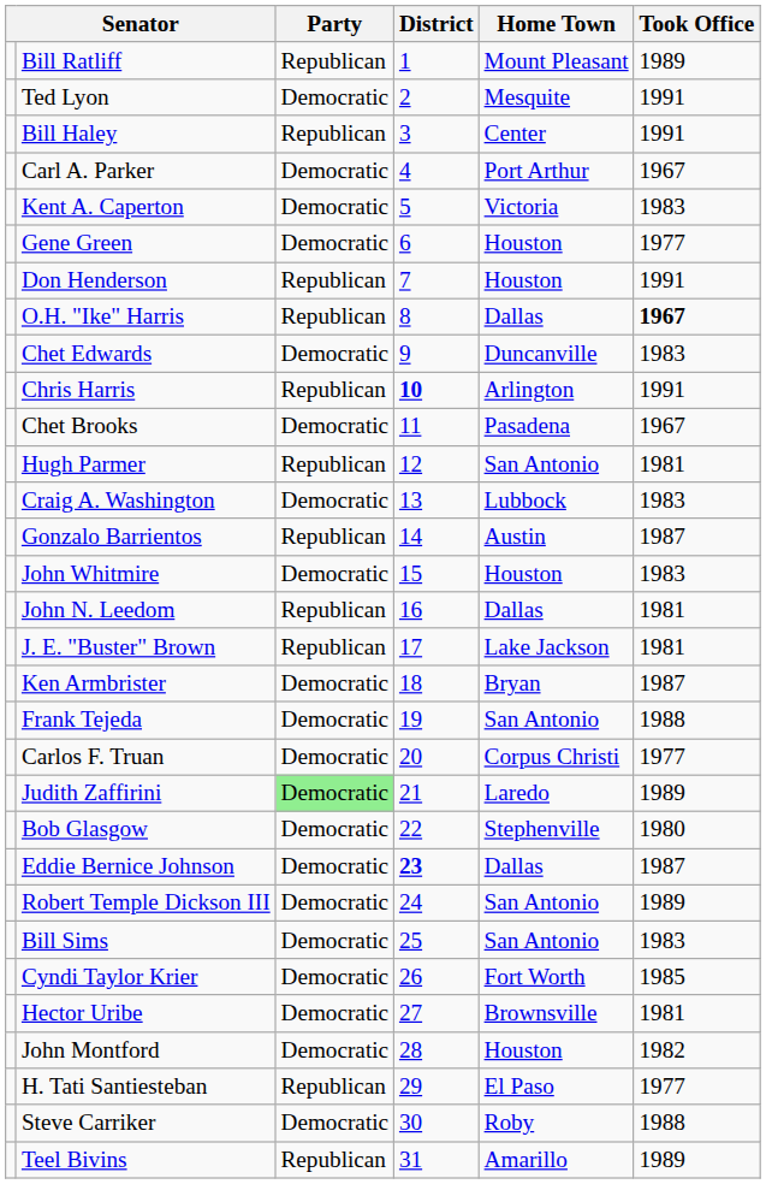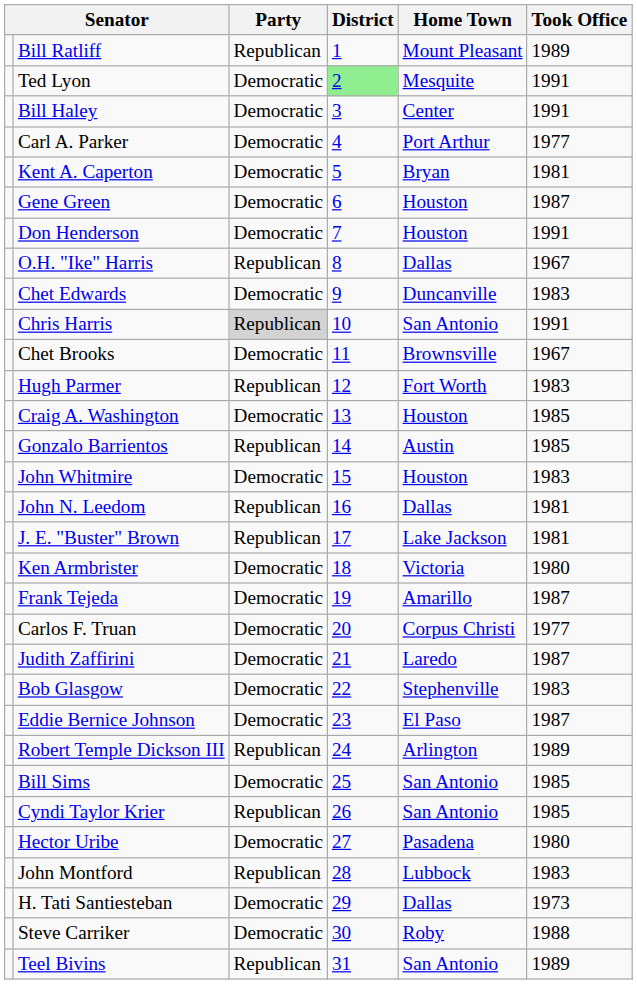 <table class=wikitable>
 <tr>
 <th colspan=2>Senator</th>
 <th>Party</th>
 <th>District</th>
 <th>Home Town</th>
 <th>Took Office</th>
 </tr>
 <tr>
 <td></td>
 <td><a href='#'>Bill Ratliff</a></td>
 <td>Republican</td>
 <td><a href='#'>1</a></td>
 <td><a href='#'>Mount Pleasant</a></td>
 <td>1989</td>
 </tr>
 <tr>
 <td></td>
 <td>Ted Lyon</td>
 <td>Democratic</td>
-<td><a href='#'>2</a></td>
+<td style="background: lightgreen;"><a href='#'>2</a></td>
 <td><a href='#'>Mesquite</a></td>
 <td>1991</td>
 </tr>
 <tr>
 <td></td>
 <td><a href='#'>Bill Haley</a></td>
-<td>Republican</td>
+<td>Democratic</td>
 <td><a href='#'>3</a></td>
 <td><a href='#'>Center</a></td>
 <td>1991</td>
 </tr>
 <tr>
 <td></td>
 <td>Carl A. Parker</td>
 <td>Democratic</td>
 <td><a href='#'>4</a></td>
 <td><a href='#'>Port Arthur</a></td>
-<td>1967</td>
+<td>1977</td>
 </tr>
 <tr>
 <td></td>
 <td><a href='#'>Kent A. Caperton</a></td>
 <td>Democratic</td>
 <td><a href='#'>5</a></td>
-<td><a href='#'>Victoria</a></td>
-<td>1983</td>
+<td><a href='#'>Bryan</a></td>
+<td>1981</td>
 </tr>
 <tr>
 <td></td>
 <td><a href='#'>Gene Green</a></td>
 <td>Democratic</td>
 <td><a href='#'>6</a></td>
 <td><a href='#'>Houston</a></td>
-<td>1977</td>
+<td>1987</td>
 </tr>
 <tr>
 <td></td>
 <td><a href='#'>Don Henderson</a></td>
-<td>Republican</td>
+<td>Democratic</td>
 <td><a href='#'>7</a></td>
 <td><a href='#'>Houston</a></td>
 <td>1991</td>
 </tr>
 <tr>
 <td></td>
 <td><a href='#'>O.H. "Ike" Harris</a></td>
 <td>Republican</td>
 <td><a href='#'>8</a></td>
 <td><a href='#'>Dallas</a></td>
-<td><strong>1967</strong></td>
+<td>1967</td>
 </tr>
 <tr>
 <td></td>
 <td><a href='#'>Chet Edwards</a></td>
 <td>Democratic</td>
 <td><a href='#'>9</a></td>
 <td><a href='#'>Duncanville</a></td>
 <td>1983</td>
 </tr>
 <tr>
 <td></td>
 <td><a href='#'>Chris Harris</a></td>
-<td>Republican</td>
-<td><strong><a href='#'>10</a></strong></td>
-<td><a href='#'>Arlington</a></td>
+<td style="background: lightgrey;">Republican</td>
+<td><a href='#'>10</a></td>
+<td><a href='#'>San Antonio</a></td>
 <td>1991</td>
 </tr>
 <tr>
 <td></td>
 <td>Chet Brooks</td>
 <td>Democratic</td>
 <td><a href='#'>11</a></td>
-<td><a href='#'>Pasadena</a></td>
+<td><a href='#'>Brownsville</a></td>
 <td>1967</td>
 </tr>
 <tr>
 <td></td>
 <td><a href='#'>Hugh Parmer</a></td>
 <td>Republican</td>
 <td><a href='#'>12</a></td>
-<td><a href='#'>San Antonio</a></td>
-<td>1981</td>
+<td><a href='#'>Fort Worth</a></td>
+<td>1983</td>
 </tr>
 <tr>
 <td></td>
 <td><a href='#'>Craig A. Washington</a></td>
 <td>Democratic</td>
 <td><a href='#'>13</a></td>
-<td><a href='#'>Lubbock</a></td>
-<td>1983</td>
+<td><a href='#'>Houston</a></td>
+<td>1985</td>
 </tr>
 <tr>
 <td></td>
 <td><a href='#'>Gonzalo Barrientos</a></td>
 <td>Republican</td>
 <td><a href='#'>14</a></td>
 <td><a href='#'>Austin</a></td>
-<td>1987</td>
+<td>1985</td>
 </tr>
 <tr>
 <td></td>
 <td><a href='#'>John Whitmire</a></td>
 <td>Democratic</td>
 <td><a href='#'>15</a></td>
 <td><a href='#'>Houston</a></td>
 <td>1983</td>
 </tr>
 <tr>
 <td></td>
 <td><a href='#'>John N. Leedom</a></td>
 <td>Republican</td>
 <td><a href='#'>16</a></td>
 <td><a href='#'>Dallas</a></td>
 <td>1981</td>
 </tr>
 <tr>
 <td></td>
 <td><a href='#'>J. E. "Buster" Brown</a></td>
 <td>Republican</td>
 <td><a href='#'>17</a></td>
 <td><a href='#'>Lake Jackson</a></td>
 <td>1981</td>
 </tr>
 <tr>
 <td></td>
 <td><a href='#'>Ken Armbrister</a></td>
 <td>Democratic</td>
 <td><a href='#'>18</a></td>
-<td><a href='#'>Bryan</a></td>
-<td>1987</td>
+<td><a href='#'>Victoria</a></td>
+<td>1980</td>
 </tr>
 <tr>
 <td></td>
 <td><a href='#'>Frank Tejeda</a></td>
 <td>Democratic</td>
 <td><a href='#'>19</a></td>
-<td><a href='#'>San Antonio</a></td>
-<td>1988</td>
+<td><a href='#'>Amarillo</a></td>
+<td>1987</td>
 </tr>
 <tr>
 <td></td>
 <td>Carlos F. Truan</td>
 <td>Democratic</td>
 <td><a href='#'>20</a></td>
 <td><a href='#'>Corpus Christi</a></td>
 <td>1977</td>
 </tr>
 <tr>
 <td></td>
 <td><a href='#'>Judith Zaffirini</a></td>
-<td style="background: lightgreen;">Democratic</td>
+<td>Democratic</td>
 <td><a href='#'>21</a></td>
 <td><a href='#'>Laredo</a></td>
-<td>1989</td>
+<td>1987</td>
 </tr>
 <tr>
 <td></td>
 <td><a href='#'>Bob Glasgow</a></td>
 <td>Democratic</td>
 <td><a href='#'>22</a></td>
 <td><a href='#'>Stephenville</a></td>
-<td>1980</td>
+<td>1983</td>
 </tr>
 <tr>
 <td></td>
 <td><a href='#'>Eddie Bernice Johnson</a></td>
 <td>Democratic</td>
-<td><strong><a href='#'>23</a></strong></td>
-<td><a href='#'>Dallas</a></td>
+<td><a href='#'>23</a></td>
+<td><a href='#'>El Paso</a></td>
 <td>1987</td>
 </tr>
 <tr>
 <td></td>
 <td><a href='#'>Robert Temple Dickson III</a></td>
-<td>Democratic</td>
+<td>Republican</td>
 <td><a href='#'>24</a></td>
-<td><a href='#'>San Antonio</a></td>
+<td><a href='#'>Arlington</a></td>
 <td>1989</td>
 </tr>
 <tr>
 <td></td>
 <td><a href='#'>Bill Sims</a></td>
 <td>Democratic</td>
 <td><a href='#'>25</a></td>
 <td><a href='#'>San Antonio</a></td>
-<td>1983</td>
+<td>1985</td>
 </tr>
 <tr>
 <td></td>
 <td><a href='#'>Cyndi Taylor Krier</a></td>
-<td>Democratic</td>
+<td>Republican</td>
 <td><a href='#'>26</a></td>
-<td><a href='#'>Fort Worth</a></td>
+<td><a href='#'>San Antonio</a></td>
 <td>1985</td>
 </tr>
 <tr>
 <td></td>
 <td><a href='#'>Hector Uribe</a></td>
 <td>Democratic</td>
 <td><a href='#'>27</a></td>
-<td><a href='#'>Brownsville</a></td>
-<td>1981</td>
+<td><a href='#'>Pasadena</a></td>
+<td>1980</td>
 </tr>
 <tr>
 <td></td>
 <td>John Montford</td>
-<td>Democratic</td>
+<td>Republican</td>
 <td><a href='#'>28</a></td>
-<td><a href='#'>Houston</a></td>
-<td>1982</td>
+<td><a href='#'>Lubbock</a></td>
+<td>1983</td>
 </tr>
 <tr>
 <td></td>
 <td>H. Tati Santiesteban</td>
-<td>Republican</td>
+<td>Democratic</td>
 <td><a href='#'>29</a></td>
-<td><a href='#'>El Paso</a></td>
-<td>1977</td>
+<td><a href='#'>Dallas</a></td>
+<td>1973</td>
 </tr>
 <tr>
 <td></td>
 <td>Steve Carriker</td>
 <td>Democratic</td>
 <td><a href='#'>30</a></td>
 <td><a href='#'>Roby</a></td>
 <td>1988</td>
 </tr>
 <tr>
 <td></td>
 <td><a href='#'>Teel Bivins</a></td>
 <td>Republican</td>
 <td><a href='#'>31</a></td>
-<td><a href='#'>Amarillo</a></td>
+<td><a href='#'>San Antonio</a></td>
 <td>1989</td>
 </tr>
 </table>
